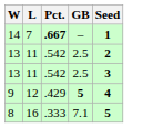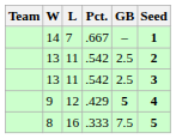 <table class=wikitable>
 <tr>
+<th>Team</th>
 <th>W</th>
 <th>L</th>
 <th>Pct.</th>
 <th>GB</th>
 <th>Seed</th>
 </tr>
 <tr bgcolor="#ccffcc">
+<td></td>
 <td>14</td>
 <td>7</td>
-<td><strong>.667</strong></td>
+<td>.667</td>
 <td style="text-align:center;">–</td>
 <td style="text-align:center;"><strong>1</strong></td>
 </tr>
 <tr bgcolor="#ccffcc">
+<td></td>
 <td>13</td>
 <td>11</td>
 <td>.542</td>
 <td style="text-align:center;">2.5</td>
 <td style="text-align:center;"><strong>2</strong></td>
 </tr>
 <tr bgcolor="#ccffcc">
+<td></td>
 <td>13</td>
 <td>11</td>
 <td>.542</td>
 <td style="text-align:center;">2.5</td>
 <td style="text-align:center;"><strong>3</strong></td>
 </tr>
 <tr bgcolor="#ccffcc">
+<td></td>
 <td>9</td>
 <td>12</td>
 <td>.429</td>
 <td style="text-align:center;"><strong>5</strong></td>
 <td style="text-align:center;"><strong>4</strong></td>
 </tr>
 <tr bgcolor="#ccffcc">
+<td></td>
 <td>8</td>
 <td>16</td>
 <td>.333</td>
-<td style="text-align:center;">7.1</td>
+<td style="text-align:center;">7.5</td>
 <td style="text-align:center;"><strong>5</strong></td>
 </tr>
 </table>
